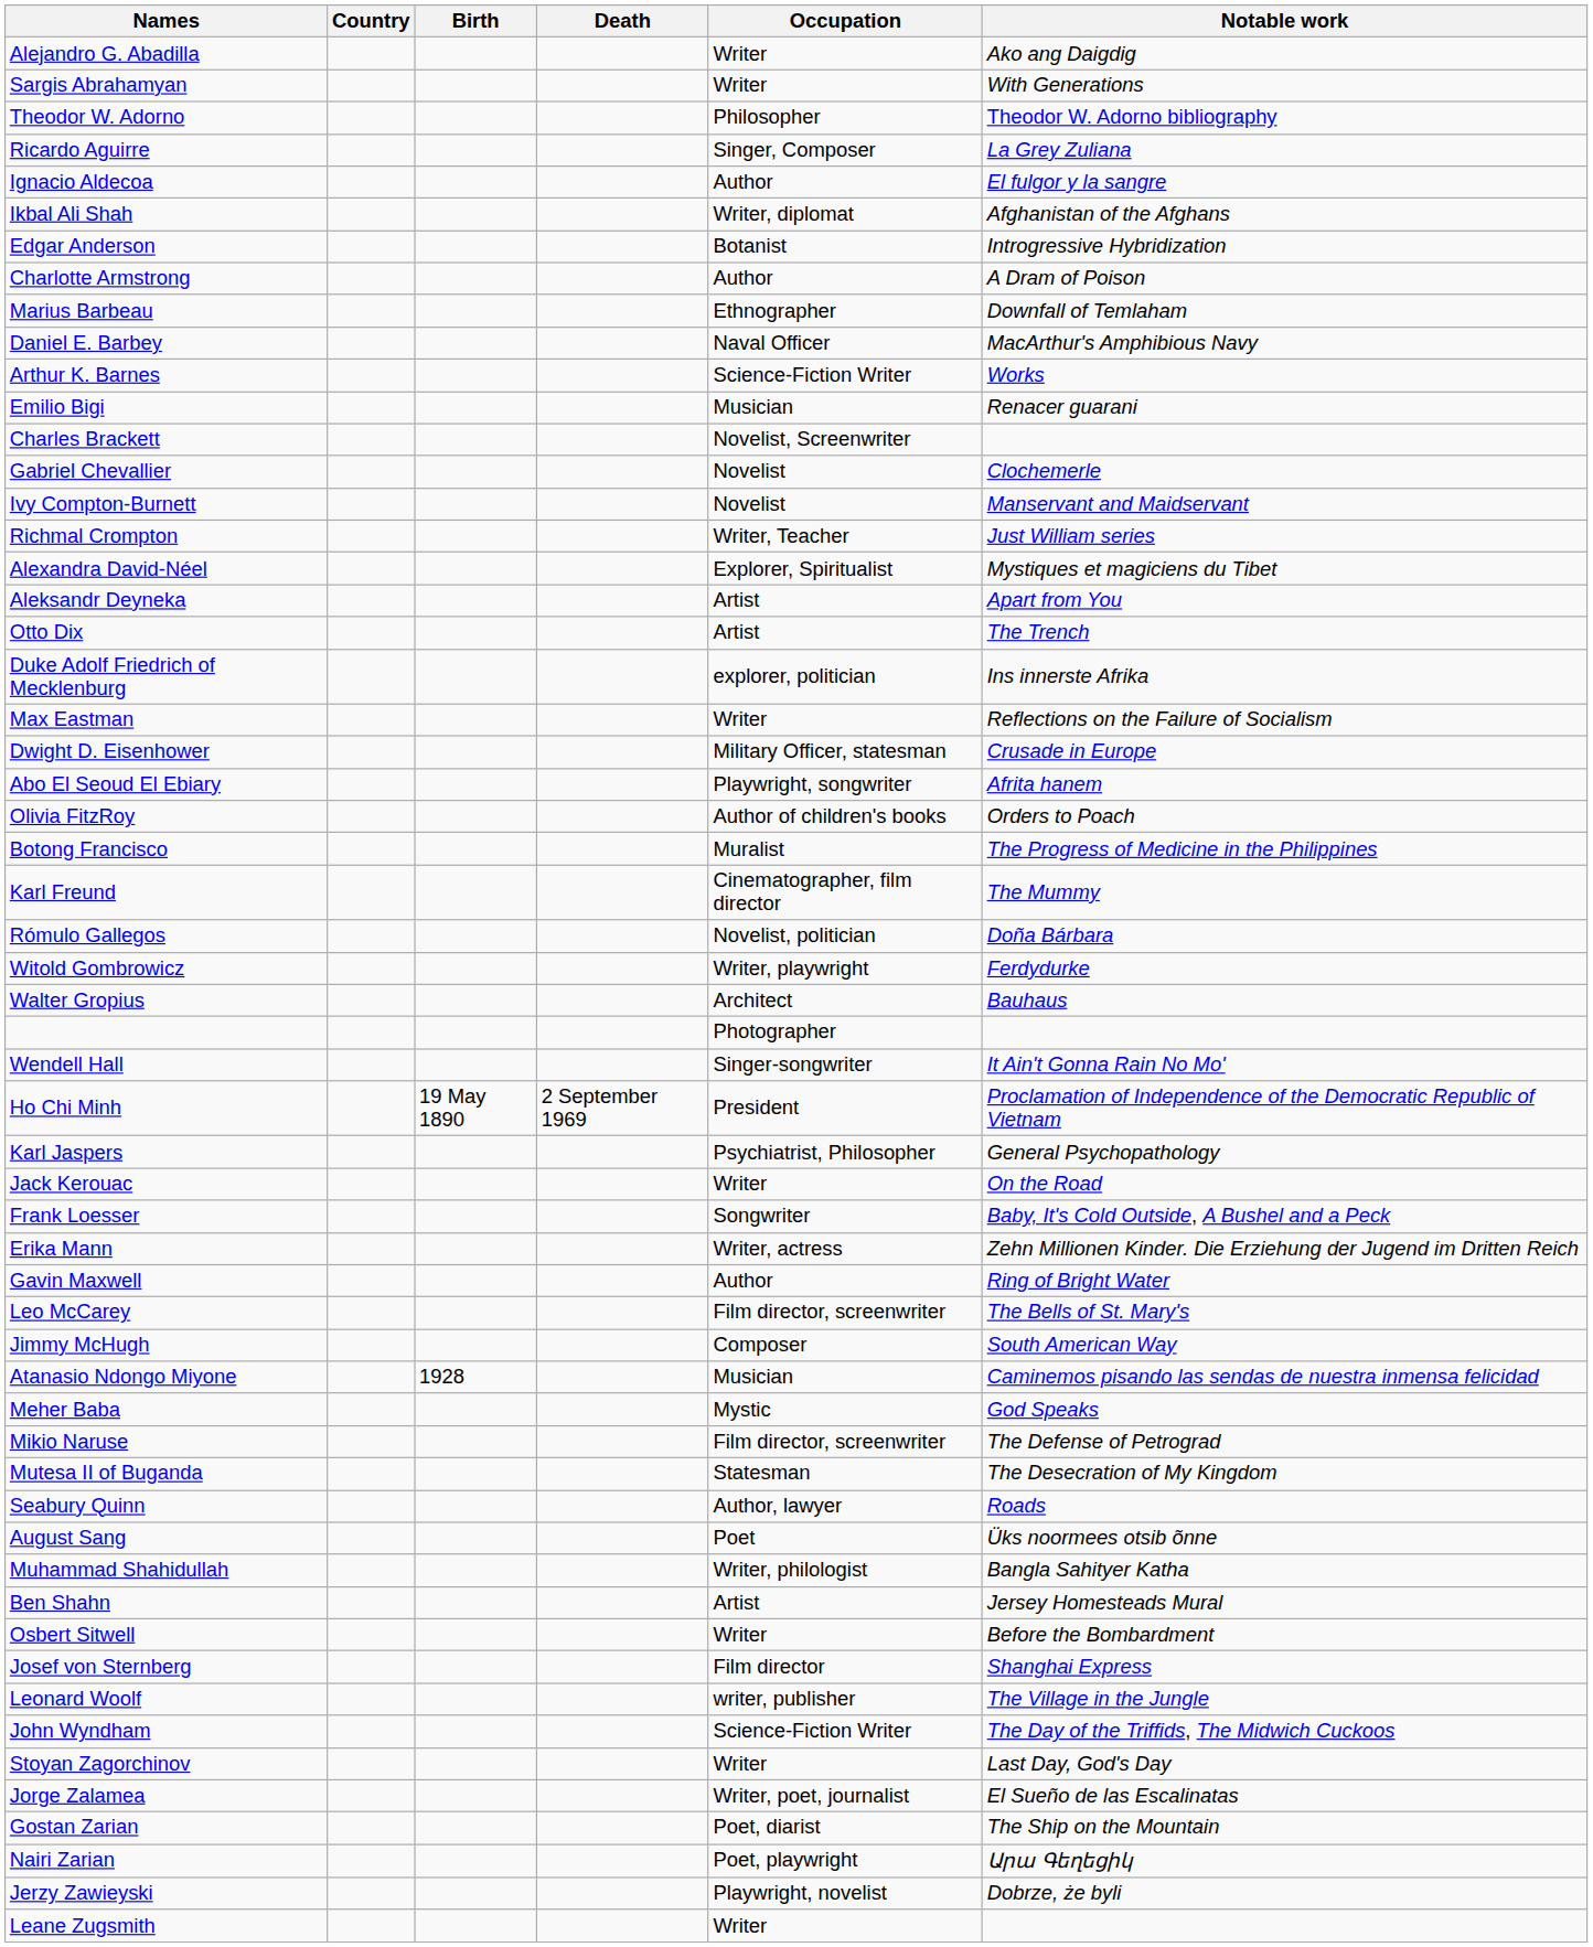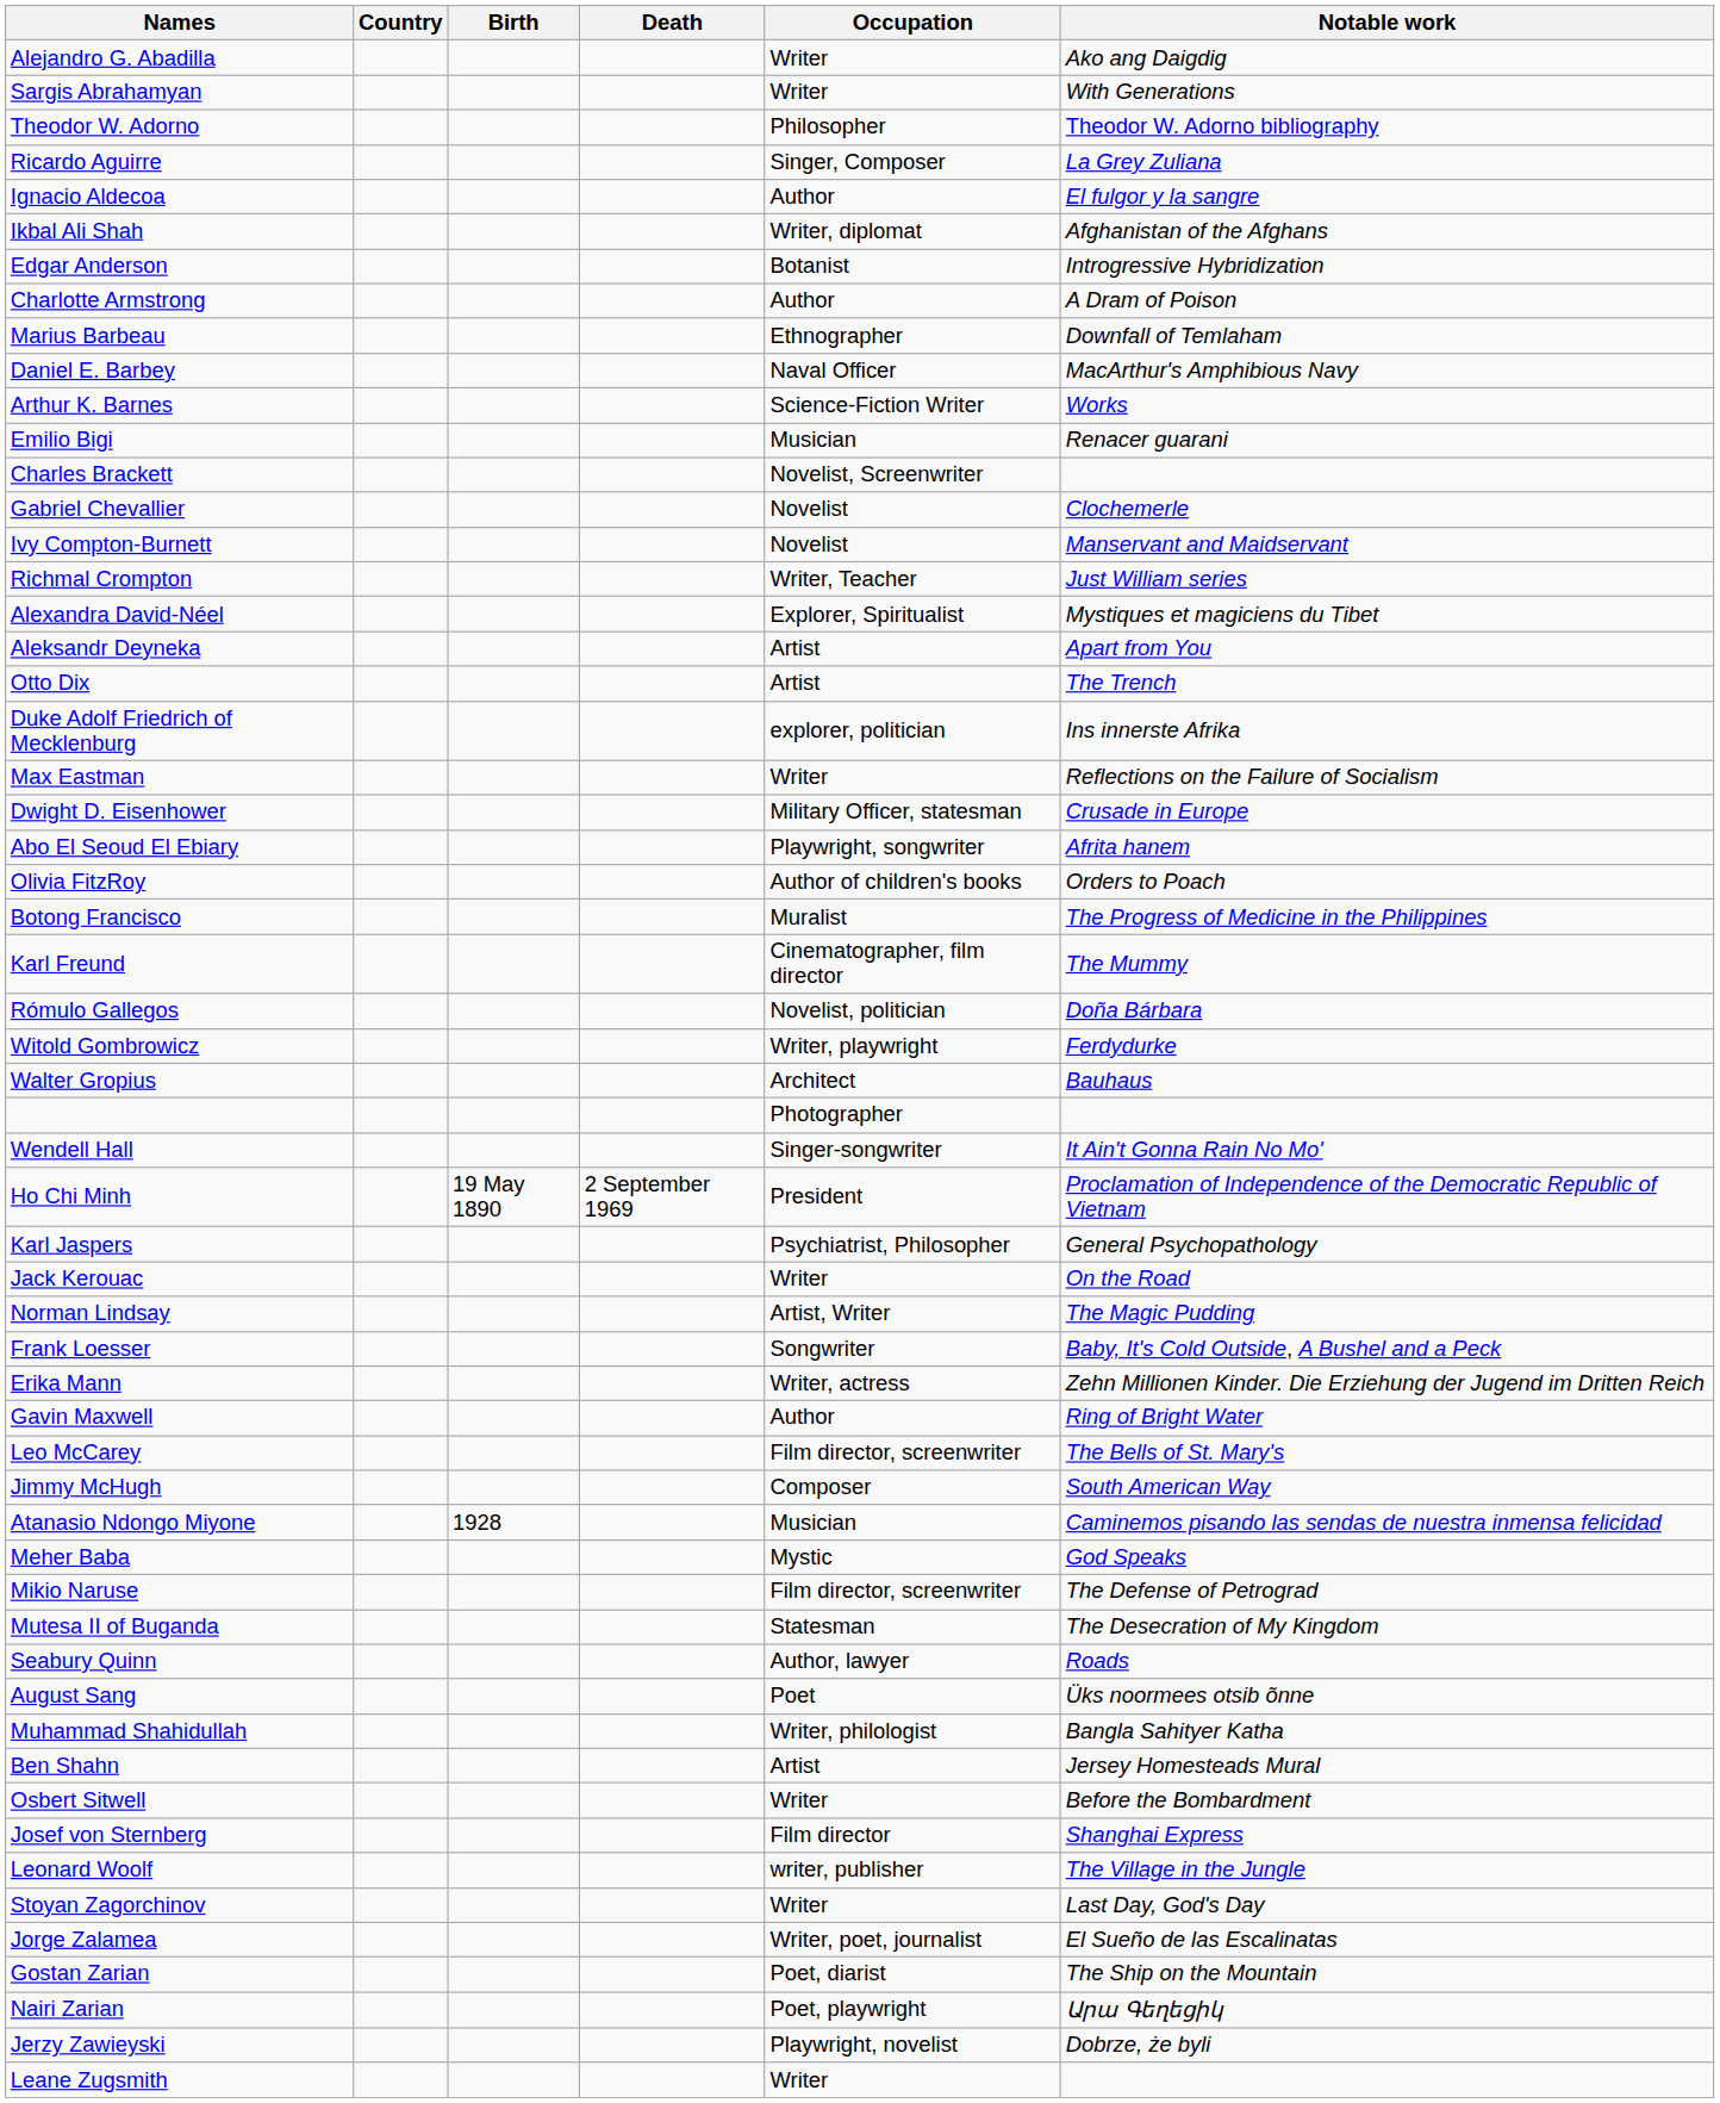 <table class="wikitable sortable" border="1" style="border-spacing:0 style="width:100%">
 <tr>
 <th>Names</th>
 <th>Country</th>
 <th>Birth</th>
 <th>Death</th>
 <th>Occupation</th>
 <th>Notable work</th>
 </tr>
 <tr>
 <td><a href='#'>Alejandro G. Abadilla</a></td>
 <td></td>
 <td></td>
 <td></td>
 <td>Writer</td>
 <td><em>Ako ang Daigdig</em></td>
 </tr>
 <tr>
 <td><a href='#'>Sargis Abrahamyan</a></td>
 <td></td>
 <td></td>
 <td></td>
 <td>Writer</td>
 <td><em>With Generations</em></td>
 </tr>
 <tr>
 <td><a href='#'>Theodor W. Adorno</a></td>
 <td></td>
 <td></td>
 <td></td>
 <td>Philosopher</td>
 <td><a href='#'>Theodor W. Adorno bibliography</a></td>
 </tr>
 <tr>
 <td><a href='#'>Ricardo Aguirre</a></td>
 <td></td>
 <td></td>
 <td></td>
 <td>Singer, Composer</td>
 <td><em><a href='#'>La Grey Zuliana</a></em></td>
 </tr>
 <tr>
 <td><a href='#'>Ignacio Aldecoa</a></td>
 <td></td>
 <td></td>
 <td></td>
 <td>Author</td>
 <td><em><a href='#'>El fulgor y la sangre</a></em></td>
 </tr>
 <tr>
 <td><a href='#'>Ikbal Ali Shah</a></td>
 <td></td>
 <td></td>
 <td></td>
 <td>Writer, diplomat</td>
 <td><em>Afghanistan of the Afghans</em></td>
 </tr>
 <tr>
 <td><a href='#'>Edgar Anderson</a></td>
 <td></td>
 <td></td>
 <td></td>
 <td>Botanist</td>
 <td><em>Introgressive Hybridization</em></td>
 </tr>
 <tr>
 <td><a href='#'>Charlotte Armstrong</a></td>
 <td></td>
 <td></td>
 <td></td>
 <td>Author</td>
 <td><em>A Dram of Poison</em></td>
 </tr>
 <tr>
 <td><a href='#'>Marius Barbeau</a></td>
 <td></td>
 <td></td>
 <td></td>
 <td>Ethnographer</td>
 <td><em>Downfall of Temlaham</em></td>
 </tr>
 <tr>
 <td><a href='#'>Daniel E. Barbey</a></td>
 <td></td>
 <td></td>
 <td></td>
 <td>Naval Officer</td>
 <td><em>MacArthur's Amphibious Navy</em></td>
 </tr>
 <tr>
 <td><a href='#'>Arthur K. Barnes</a></td>
 <td></td>
 <td></td>
 <td></td>
 <td>Science-Fiction Writer</td>
 <td><em><a href='#'>Works</a></em></td>
 </tr>
 <tr>
 <td><a href='#'>Emilio Bigi</a></td>
 <td></td>
 <td></td>
 <td></td>
 <td>Musician</td>
 <td><em>Renacer guarani</em></td>
 </tr>
 <tr>
 <td><a href='#'>Charles Brackett</a></td>
 <td></td>
 <td></td>
 <td></td>
 <td>Novelist, Screenwriter</td>
 <td></td>
 </tr>
 <tr>
 <td><a href='#'>Gabriel Chevallier</a></td>
 <td></td>
 <td></td>
 <td></td>
 <td>Novelist</td>
 <td><em><a href='#'>Clochemerle</a></em></td>
 </tr>
 <tr>
 <td><a href='#'>Ivy Compton-Burnett</a></td>
 <td></td>
 <td></td>
 <td></td>
 <td>Novelist</td>
 <td><em><a href='#'>Manservant and Maidservant</a></em></td>
 </tr>
 <tr>
 <td><a href='#'>Richmal Crompton</a></td>
 <td></td>
 <td></td>
 <td></td>
 <td>Writer, Teacher</td>
 <td><em><a href='#'>Just William series</a></em></td>
 </tr>
 <tr>
 <td><a href='#'>Alexandra David-Néel</a></td>
 <td><br></td>
 <td></td>
 <td></td>
 <td>Explorer, Spiritualist</td>
 <td><em>Mystiques et magiciens du Tibet</em></td>
 </tr>
 <tr>
 <td><a href='#'>Aleksandr Deyneka</a></td>
 <td></td>
 <td></td>
 <td></td>
 <td>Artist</td>
 <td><em><a href='#'>Apart from You</a></em></td>
 </tr>
 <tr>
 <td><a href='#'>Otto Dix</a></td>
 <td></td>
 <td></td>
 <td></td>
 <td>Artist</td>
 <td><em><a href='#'>The Trench</a></em></td>
 </tr>
 <tr>
 <td><a href='#'>Duke Adolf Friedrich of Mecklenburg</a></td>
 <td></td>
 <td></td>
 <td></td>
 <td>explorer, politician</td>
 <td><em>Ins innerste Afrika</em></td>
 </tr>
 <tr>
 <td><a href='#'>Max Eastman</a></td>
 <td></td>
 <td></td>
 <td></td>
 <td>Writer</td>
 <td><em>Reflections on the Failure of Socialism</em></td>
 </tr>
 <tr>
 <td><a href='#'>Dwight D. Eisenhower</a></td>
 <td></td>
 <td></td>
 <td></td>
 <td>Military Officer, statesman</td>
 <td><em><a href='#'>Crusade in Europe</a></em></td>
 </tr>
 <tr>
 <td><a href='#'>Abo El Seoud El Ebiary</a></td>
 <td></td>
 <td></td>
 <td></td>
 <td>Playwright, songwriter</td>
 <td><em><a href='#'>Afrita hanem</a></em></td>
 </tr>
 <tr>
 <td><a href='#'>Olivia FitzRoy</a></td>
 <td></td>
 <td></td>
 <td></td>
 <td>Author of children's books</td>
 <td><em>Orders to Poach</em></td>
 </tr>
 <tr>
 <td><a href='#'>Botong Francisco</a></td>
 <td></td>
 <td></td>
 <td></td>
 <td>Muralist</td>
 <td><em><a href='#'>The Progress of Medicine in the Philippines</a></em></td>
 </tr>
 <tr>
 <td><a href='#'>Karl Freund</a></td>
 <td></td>
 <td></td>
 <td></td>
 <td>Cinematographer, film director</td>
 <td><em><a href='#'>The Mummy</a></em></td>
 </tr>
 <tr>
 <td><a href='#'>Rómulo Gallegos</a></td>
 <td></td>
 <td></td>
 <td></td>
 <td>Novelist, politician</td>
 <td><em><a href='#'>Doña Bárbara</a></em></td>
 </tr>
 <tr>
 <td><a href='#'>Witold Gombrowicz</a></td>
 <td></td>
 <td></td>
 <td></td>
 <td>Writer, playwright</td>
 <td><em><a href='#'>Ferdydurke</a></em></td>
 </tr>
 <tr>
 <td><a href='#'>Walter Gropius</a></td>
 <td></td>
 <td></td>
 <td></td>
 <td>Architect</td>
 <td><em><a href='#'>Bauhaus</a></em></td>
 </tr>
 <tr>
 <td></td>
 <td></td>
 <td></td>
 <td></td>
 <td>Photographer</td>
 <td></td>
 </tr>
 <tr>
 <td><a href='#'>Wendell Hall</a></td>
 <td></td>
 <td></td>
 <td></td>
 <td>Singer-songwriter</td>
 <td><em><a href='#'>It Ain't Gonna Rain No Mo'</a></em></td>
 </tr>
 <tr>
 <td><a href='#'>Ho Chi Minh</a></td>
 <td></td>
 <td>19 May 1890</td>
 <td>2 September 1969</td>
 <td>President</td>
 <td><em><a href='#'>Proclamation of Independence of the Democratic Republic of Vietnam</a></em></td>
 </tr>
 <tr>
 <td><a href='#'>Karl Jaspers</a></td>
 <td></td>
 <td></td>
 <td></td>
 <td>Psychiatrist, Philosopher</td>
 <td><em>General Psychopathology</em></td>
 </tr>
 <tr>
 <td><a href='#'>Jack Kerouac</a></td>
 <td></td>
 <td></td>
 <td></td>
 <td>Writer</td>
 <td><em><a href='#'>On the Road</a></em></td>
 </tr>
 <tr>
+<td><a href='#'>Norman Lindsay</a></td>
+<td></td>
+<td></td>
+<td></td>
+<td>Artist, Writer</td>
+<td><em><a href='#'>The Magic Pudding</a></em></td>
+</tr>
+<tr>
 <td><a href='#'>Frank Loesser</a></td>
 <td></td>
 <td></td>
 <td></td>
 <td>Songwriter</td>
 <td><em><a href='#'>Baby, It's Cold Outside</a></em>, <em><a href='#'>A Bushel and a Peck</a></em></td>
 </tr>
 <tr>
 <td><a href='#'>Erika Mann</a></td>
 <td></td>
 <td></td>
 <td></td>
 <td>Writer, actress</td>
 <td><em>Zehn Millionen Kinder. Die Erziehung der Jugend im Dritten Reich</em></td>
 </tr>
 <tr>
 <td><a href='#'>Gavin Maxwell</a></td>
 <td></td>
 <td></td>
 <td></td>
 <td>Author</td>
 <td><em><a href='#'>Ring of Bright Water</a></em></td>
 </tr>
 <tr>
 <td><a href='#'>Leo McCarey</a></td>
 <td></td>
 <td></td>
 <td></td>
 <td>Film director, screenwriter</td>
 <td><em><a href='#'>The Bells of St. Mary's</a></em></td>
 </tr>
 <tr>
 <td><a href='#'>Jimmy McHugh</a></td>
 <td></td>
 <td></td>
 <td></td>
 <td>Composer</td>
 <td><em><a href='#'>South American Way</a></em></td>
 </tr>
 <tr>
 <td><a href='#'>Atanasio Ndongo Miyone</a></td>
 <td></td>
 <td>1928</td>
 <td></td>
 <td>Musician</td>
 <td><em><a href='#'>Caminemos pisando las sendas de nuestra inmensa felicidad</a></em></td>
 </tr>
 <tr>
 <td><a href='#'>Meher Baba</a></td>
 <td></td>
 <td></td>
 <td></td>
 <td>Mystic</td>
 <td><em><a href='#'>God Speaks</a></em></td>
 </tr>
 <tr>
 <td><a href='#'>Mikio Naruse</a></td>
 <td></td>
 <td></td>
 <td></td>
 <td>Film director, screenwriter</td>
 <td><em>The Defense of Petrograd</em></td>
 </tr>
 <tr>
 <td><a href='#'>Mutesa II of Buganda</a></td>
 <td></td>
 <td></td>
 <td></td>
 <td>Statesman</td>
 <td><em>The Desecration of My Kingdom</em></td>
 </tr>
 <tr>
 <td><a href='#'>Seabury Quinn</a></td>
 <td></td>
 <td></td>
 <td></td>
 <td>Author, lawyer</td>
 <td><em><a href='#'>Roads</a></em></td>
 </tr>
 <tr>
 <td><a href='#'>August Sang</a></td>
 <td></td>
 <td></td>
 <td></td>
 <td>Poet</td>
 <td><em>Üks noormees otsib õnne</em></td>
 </tr>
 <tr>
 <td><a href='#'>Muhammad Shahidullah</a></td>
 <td></td>
 <td></td>
 <td></td>
 <td>Writer, philologist</td>
 <td><em>Bangla Sahityer Katha</em></td>
 </tr>
 <tr>
 <td><a href='#'>Ben Shahn</a></td>
 <td></td>
 <td></td>
 <td></td>
 <td>Artist</td>
 <td><em>Jersey Homesteads Mural</em></td>
 </tr>
 <tr>
 <td><a href='#'>Osbert Sitwell</a></td>
 <td></td>
 <td></td>
 <td></td>
 <td>Writer</td>
 <td><em>Before the Bombardment</em></td>
 </tr>
 <tr>
 <td><a href='#'>Josef von Sternberg</a></td>
 <td></td>
 <td></td>
 <td></td>
 <td>Film director</td>
 <td><em><a href='#'>Shanghai Express</a></em></td>
 </tr>
 <tr>
 <td><a href='#'>Leonard Woolf</a></td>
 <td></td>
 <td></td>
 <td></td>
 <td>writer, publisher</td>
 <td><em><a href='#'>The Village in the Jungle</a></em></td>
 </tr>
 <tr>
-<td><a href='#'>John Wyndham</a></td>
-<td></td>
-<td></td>
-<td></td>
-<td>Science-Fiction Writer</td>
-<td><em><a href='#'>The Day of the Triffids</a></em>, <em><a href='#'>The Midwich Cuckoos</a></em></td>
-</tr>
-<tr>
 <td><a href='#'>Stoyan Zagorchinov</a></td>
 <td></td>
 <td></td>
 <td></td>
 <td>Writer</td>
 <td><em>Last Day, God's Day</em></td>
 </tr>
 <tr>
 <td><a href='#'>Jorge Zalamea</a></td>
 <td></td>
 <td></td>
 <td></td>
 <td>Writer, poet, journalist</td>
 <td><em>El Sueño de las Escalinatas</em></td>
 </tr>
 <tr>
 <td><a href='#'>Gostan Zarian</a></td>
 <td></td>
 <td></td>
 <td></td>
 <td>Poet, diarist</td>
 <td><em>The Ship on the Mountain</em></td>
 </tr>
 <tr>
 <td><a href='#'>Nairi Zarian</a></td>
 <td></td>
 <td></td>
 <td></td>
 <td>Poet, playwright</td>
 <td><em>Արա Գեղեցիկ</em></td>
 </tr>
 <tr>
 <td><a href='#'>Jerzy Zawieyski</a></td>
 <td></td>
 <td></td>
 <td></td>
 <td>Playwright, novelist</td>
 <td><em>Dobrze, że byli</em></td>
 </tr>
 <tr>
 <td><a href='#'>Leane Zugsmith</a></td>
 <td></td>
 <td></td>
 <td></td>
 <td>Writer</td>
 <td></td>
 </tr>
 </table>
